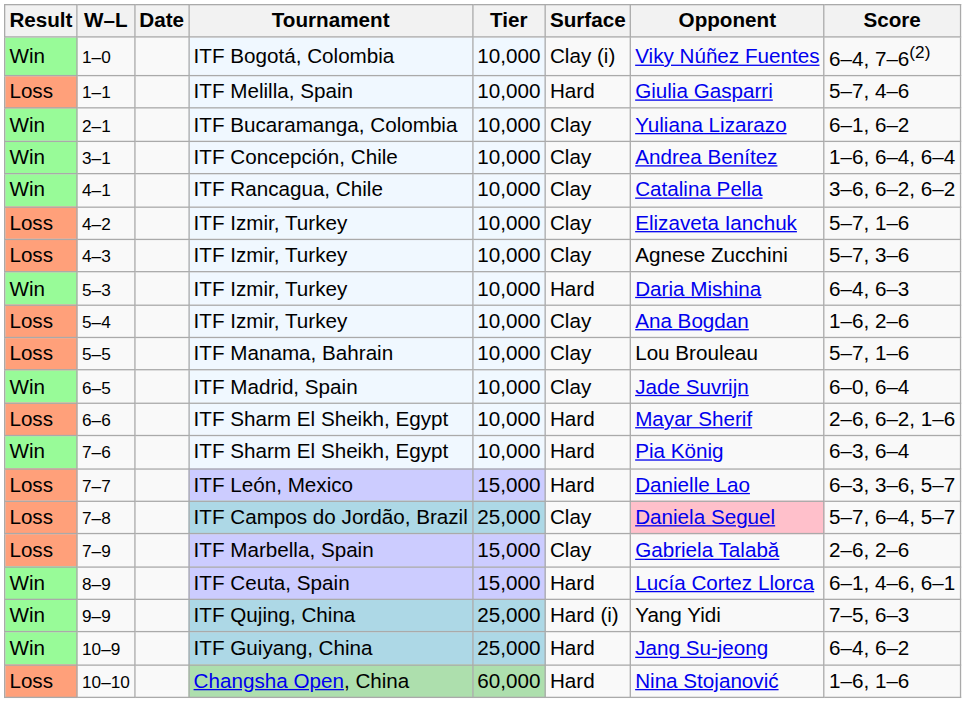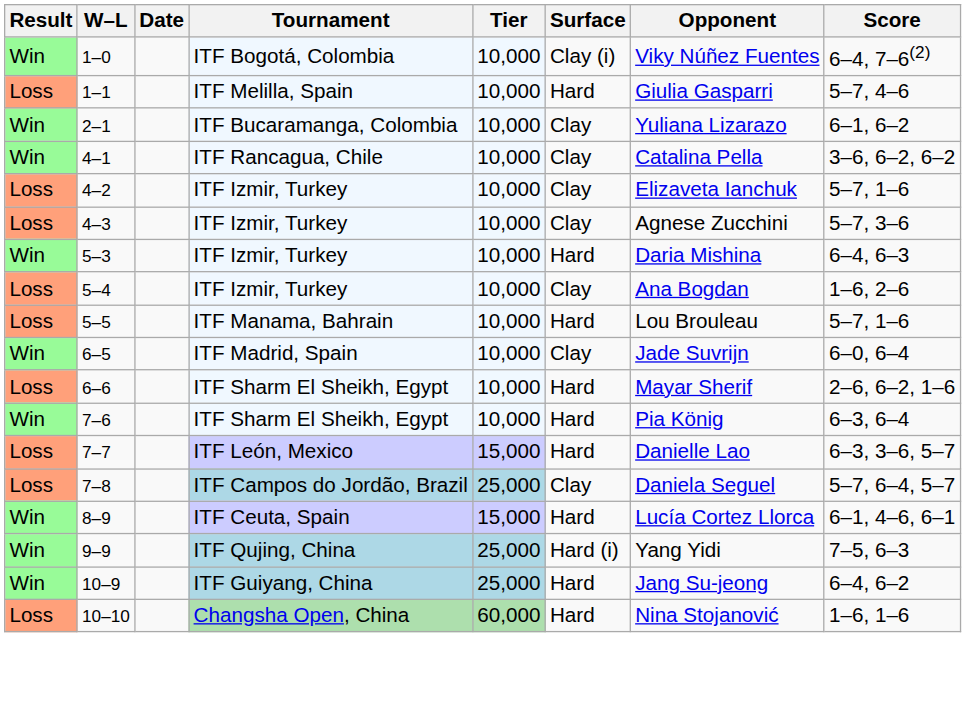 <table class="sortable wikitable">
 <tr>
 <th>Result</th>
 <th class="unsortable">W–L</th>
 <th>Date</th>
 <th>Tournament</th>
 <th>Tier</th>
 <th>Surface</th>
 <th>Opponent</th>
 <th class="unsortable">Score</th>
 </tr>
 <tr>
 <td bgcolor="98FB98">Win</td>
 <td><small>1–0</small></td>
 <td></td>
 <td style="background:#f0f8ff;">ITF Bogotá, Colombia</td>
 <td style="background:#f0f8ff;">10,000</td>
 <td>Clay (i)</td>
 <td> <a href='#'>Viky Núñez Fuentes</a></td>
 <td>6–4, 7–6<sup>(2)</sup></td>
 </tr>
 <tr>
 <td bgcolor="FFA07A">Loss</td>
 <td><small>1–1</small></td>
 <td></td>
 <td style="background:#f0f8ff;">ITF Melilla, Spain</td>
 <td style="background:#f0f8ff;">10,000</td>
 <td>Hard</td>
 <td> <a href='#'>Giulia Gasparri</a></td>
 <td>5–7, 4–6</td>
 </tr>
 <tr>
 <td bgcolor="98FB98">Win</td>
 <td><small>2–1</small></td>
 <td></td>
 <td style="background:#f0f8ff;">ITF Bucaramanga, Colombia</td>
 <td style="background:#f0f8ff;">10,000</td>
 <td>Clay</td>
 <td> <a href='#'>Yuliana Lizarazo</a></td>
 <td>6–1, 6–2</td>
-</tr>
-<tr>
-<td bgcolor="98FB98">Win</td>
-<td><small>3–1</small></td>
-<td></td>
-<td style="background:#f0f8ff;">ITF Concepción, Chile</td>
-<td style="background:#f0f8ff;">10,000</td>
-<td>Clay</td>
-<td> <a href='#'>Andrea Benítez</a></td>
-<td>1–6, 6–4, 6–4</td>
 </tr>
 <tr>
 <td bgcolor="98FB98">Win</td>
 <td><small>4–1</small></td>
 <td></td>
 <td style="background:#f0f8ff;">ITF Rancagua, Chile</td>
 <td style="background:#f0f8ff;">10,000</td>
 <td>Clay</td>
 <td> <a href='#'>Catalina Pella</a></td>
 <td>3–6, 6–2, 6–2</td>
 </tr>
 <tr>
 <td bgcolor="FFA07A">Loss</td>
 <td><small>4–2</small></td>
 <td></td>
 <td style="background:#f0f8ff;">ITF Izmir, Turkey</td>
 <td style="background:#f0f8ff;">10,000</td>
 <td>Clay</td>
 <td> <a href='#'>Elizaveta Ianchuk</a></td>
 <td>5–7, 1–6</td>
 </tr>
 <tr>
 <td bgcolor="FFA07A">Loss</td>
 <td><small>4–3</small></td>
 <td></td>
 <td style="background:#f0f8ff;">ITF Izmir, Turkey</td>
 <td style="background:#f0f8ff;">10,000</td>
 <td>Clay</td>
 <td> Agnese Zucchini</td>
 <td>5–7, 3–6</td>
 </tr>
 <tr>
 <td bgcolor="98FB98">Win</td>
 <td><small>5–3</small></td>
 <td></td>
 <td style="background:#f0f8ff;">ITF Izmir, Turkey</td>
 <td style="background:#f0f8ff;">10,000</td>
 <td>Hard</td>
 <td> <a href='#'>Daria Mishina</a></td>
 <td>6–4, 6–3</td>
 </tr>
 <tr>
 <td bgcolor="FFA07A">Loss</td>
 <td><small>5–4</small></td>
 <td></td>
 <td style="background:#f0f8ff;">ITF Izmir, Turkey</td>
 <td style="background:#f0f8ff;">10,000</td>
 <td>Clay</td>
 <td> <a href='#'>Ana Bogdan</a></td>
 <td>1–6, 2–6</td>
 </tr>
 <tr>
 <td bgcolor="FFA07A">Loss</td>
 <td><small>5–5</small></td>
 <td></td>
 <td style="background:#f0f8ff;">ITF Manama, Bahrain</td>
 <td style="background:#f0f8ff;">10,000</td>
-<td>Clay</td>
+<td>Hard</td>
 <td> Lou Brouleau</td>
 <td>5–7, 1–6</td>
 </tr>
 <tr>
 <td bgcolor="98FB98">Win</td>
 <td><small>6–5</small></td>
 <td></td>
 <td style="background:#f0f8ff;">ITF Madrid, Spain</td>
 <td style="background:#f0f8ff;">10,000</td>
 <td>Clay</td>
 <td> <a href='#'>Jade Suvrijn</a></td>
 <td>6–0, 6–4</td>
 </tr>
 <tr>
 <td bgcolor="FFA07A">Loss</td>
 <td><small>6–6</small></td>
 <td></td>
 <td style="background:#f0f8ff;">ITF Sharm El Sheikh, Egypt</td>
 <td style="background:#f0f8ff;">10,000</td>
 <td>Hard</td>
 <td> <a href='#'>Mayar Sherif</a></td>
 <td>2–6, 6–2, 1–6</td>
 </tr>
 <tr>
 <td bgcolor="98FB98">Win</td>
 <td><small>7–6</small></td>
 <td></td>
 <td style="background:#f0f8ff;">ITF Sharm El Sheikh, Egypt</td>
 <td style="background:#f0f8ff;">10,000</td>
 <td>Hard</td>
 <td> <a href='#'>Pia König</a></td>
 <td>6–3, 6–4</td>
 </tr>
 <tr>
 <td bgcolor="FFA07A">Loss</td>
 <td><small>7–7</small></td>
 <td></td>
 <td style="background:#ccccff;">ITF León, Mexico</td>
 <td style="background:#ccccff;">15,000</td>
 <td>Hard</td>
 <td> <a href='#'>Danielle Lao</a></td>
 <td>6–3, 3–6, 5–7</td>
 </tr>
 <tr>
 <td bgcolor="FFA07A">Loss</td>
 <td><small>7–8</small></td>
 <td></td>
 <td style="background:lightblue;">ITF Campos do Jordão, Brazil</td>
 <td style="background:lightblue;">25,000</td>
 <td>Clay</td>
-<td style="background: pink;"> <a href='#'>Daniela Seguel</a></td>
+<td> <a href='#'>Daniela Seguel</a></td>
 <td>5–7, 6–4, 5–7</td>
-</tr>
-<tr>
-<td bgcolor="FFA07A">Loss</td>
-<td><small>7–9</small></td>
-<td></td>
-<td style="background:#ccccff;">ITF Marbella, Spain</td>
-<td style="background:#ccccff;">15,000</td>
-<td>Clay</td>
-<td> <a href='#'>Gabriela Talabă</a></td>
-<td>2–6, 2–6</td>
 </tr>
 <tr>
 <td bgcolor="98FB98">Win</td>
 <td><small>8–9</small></td>
 <td></td>
 <td style="background:#ccccff;">ITF Ceuta, Spain</td>
 <td style="background:#ccccff;">15,000</td>
 <td>Hard</td>
 <td> <a href='#'>Lucía Cortez Llorca</a></td>
 <td>6–1, 4–6, 6–1</td>
 </tr>
 <tr>
 <td bgcolor="98FB98">Win</td>
 <td><small>9–9</small></td>
 <td></td>
 <td style="background:lightblue;">ITF Qujing, China</td>
 <td style="background:lightblue;">25,000</td>
 <td>Hard (i)</td>
 <td> Yang Yidi</td>
 <td>7–5, 6–3</td>
 </tr>
 <tr>
 <td bgcolor="98FB98">Win</td>
 <td><small>10–9</small></td>
 <td></td>
 <td style="background:lightblue;">ITF Guiyang, China</td>
 <td style="background:lightblue;">25,000</td>
 <td>Hard</td>
 <td> <a href='#'>Jang Su-jeong</a></td>
 <td>6–4, 6–2</td>
 </tr>
 <tr>
 <td bgcolor="FFA07A">Loss</td>
 <td><small>10–10</small></td>
 <td><a href='#'></a></td>
 <td style="background:#addfad;"><a href='#'>Changsha Open</a>, China</td>
 <td style="background:#addfad;">60,000</td>
 <td>Hard</td>
 <td> <a href='#'>Nina Stojanović</a></td>
 <td>1–6, 1–6</td>
 </tr>
 </table>
